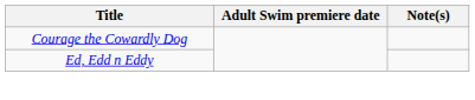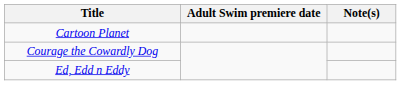 <table class="wikitable plainrowheaders sortable" style="width:60%;text-align:center;">
 <tr>
 <th width="24%">Title</th>
 <th width="20%">Adult Swim premiere date</th>
 <th width="8%">Note(s)</th>
+</tr>
+<tr>
+<td scope="row" style="text-align:center;"><em><a href='#'>Cartoon Planet</a></em></td>
+<td></td>
+<td></td>
 </tr>
 <tr>
 <td scope="row" style="text-align:center;"><em><a href='#'>Courage the Cowardly Dog</a></em></td>
 <td rowspan="2"></td>
 <td></td>
 </tr>
 <tr>
 <td scope="row" style="text-align:center;"><em><a href='#'>Ed, Edd n Eddy</a></em></td>
 <td></td>
 </tr>
 </table>
